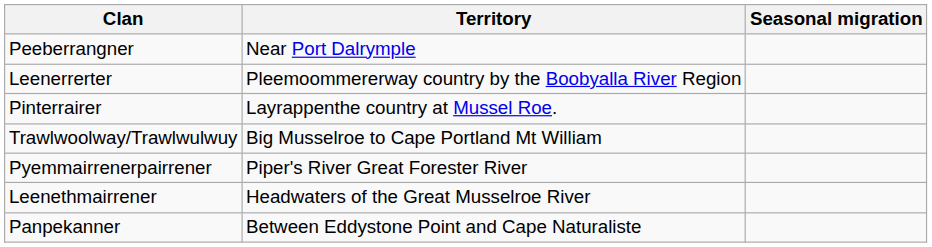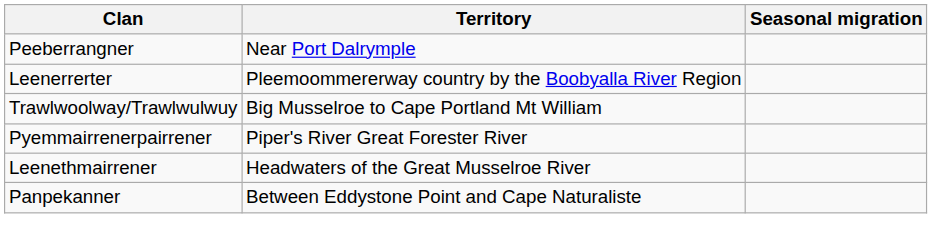 <table class="wikitable">
 <tr>
 <th>Clan</th>
 <th>Territory</th>
 <th>Seasonal migration</th>
 </tr>
 <tr>
 <td>Peeberrangner</td>
 <td>Near <a href='#'>Port Dalrymple</a></td>
 <td></td>
 </tr>
 <tr>
 <td>Leenerrerter</td>
 <td>Pleemoommererway country by the <a href='#'>Boobyalla River</a> Region</td>
-<td></td>
-</tr>
-<tr>
-<td>Pinterrairer</td>
-<td>Layrappenthe country at <a href='#'>Mussel Roe</a>.</td>
 <td></td>
 </tr>
 <tr>
 <td>Trawlwoolway/Trawlwulwuy</td>
 <td>Big Musselroe to Cape Portland Mt William</td>
 <td></td>
 </tr>
 <tr>
 <td>Pyemmairrenerpairrener</td>
 <td>Piper's River Great Forester River</td>
 <td></td>
 </tr>
 <tr>
 <td>Leenethmairrener</td>
 <td>Headwaters of the Great Musselroe River</td>
 <td></td>
 </tr>
 <tr>
 <td>Panpekanner</td>
 <td>Between Eddystone Point and Cape Naturaliste</td>
 <td></td>
 </tr>
 </table>
